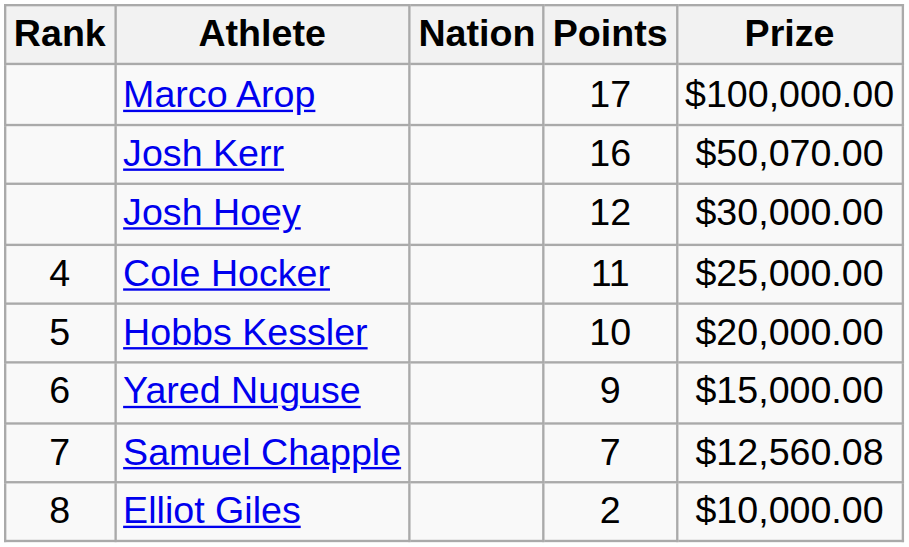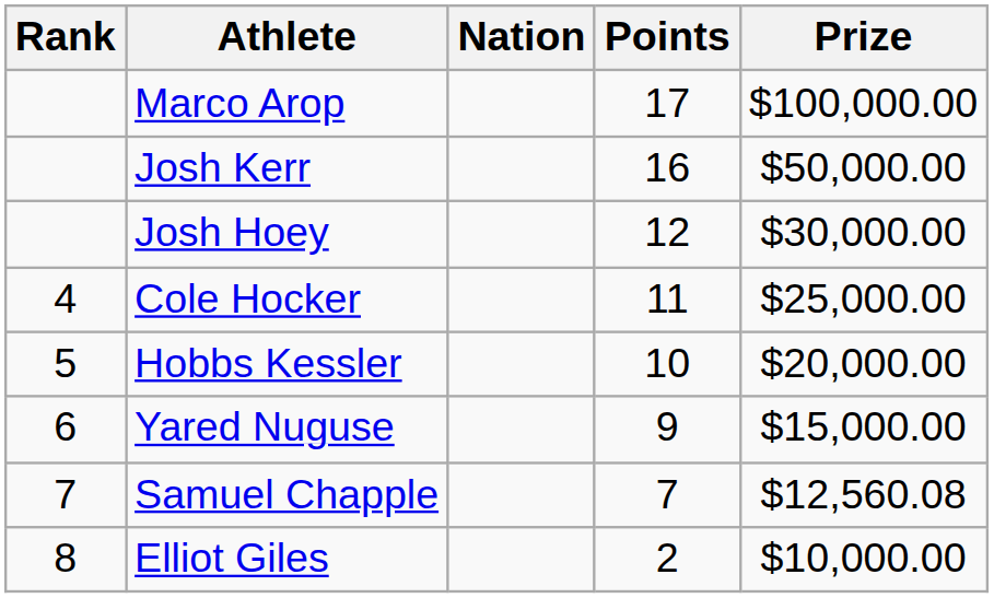 <table class="wikitable mw-datatable sortable" style="text-align:center;">
 <tr>
 <th scope="col" style="width: 10px;">Rank</th>
 <th scope="col">Athlete</th>
 <th scope="col">Nation</th>
 <th scope="col">Points</th>
 <th scope="col">Prize</th>
 </tr>
 <tr>
 <td></td>
 <td align=left><a href='#'>Marco Arop</a> </td>
 <td align=left></td>
 <td>17</td>
 <td>$100,000.00</td>
 </tr>
 <tr>
 <td></td>
 <td align=left><a href='#'>Josh Kerr</a> </td>
 <td align=left></td>
 <td>16</td>
-<td>$50,070.00</td>
+<td>$50,000.00</td>
 </tr>
 <tr>
 <td></td>
 <td align=left><a href='#'>Josh Hoey</a> </td>
 <td align=left></td>
 <td>12</td>
 <td>$30,000.00</td>
 </tr>
 <tr>
 <td>4</td>
 <td align=left><a href='#'>Cole Hocker</a> </td>
 <td align=left></td>
 <td>11</td>
 <td>$25,000.00</td>
 </tr>
 <tr>
 <td>5</td>
 <td align=left><a href='#'>Hobbs Kessler</a> </td>
 <td align=left></td>
 <td>10</td>
 <td>$20,000.00</td>
 </tr>
 <tr>
 <td>6</td>
 <td align=left><a href='#'>Yared Nuguse</a> </td>
 <td align=left></td>
 <td>9</td>
 <td>$15,000.00</td>
 </tr>
 <tr>
 <td>7</td>
 <td align=left><a href='#'>Samuel Chapple</a> </td>
 <td align=left></td>
 <td>7</td>
 <td>$12,560.08</td>
 </tr>
 <tr>
 <td>8</td>
 <td align=left><a href='#'>Elliot Giles</a> </td>
 <td align=left></td>
 <td>2</td>
 <td>$10,000.00</td>
 </tr>
 </table>
